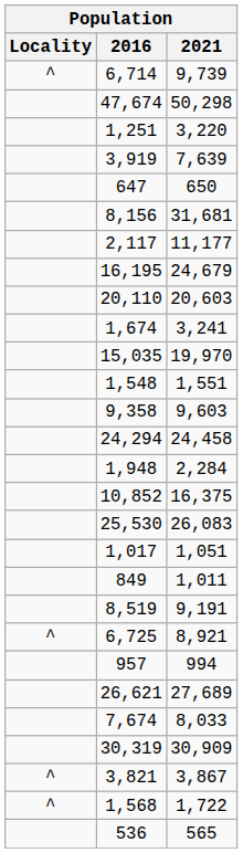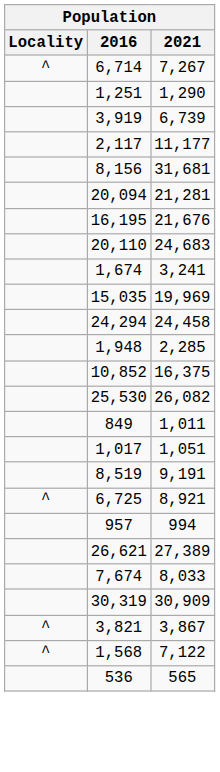 <table class="wikitable sortable" style="text-align:center;">
 <tr>
 <th colspan="3" style="text-align:center;  font-weight:bold">Population</th>
 </tr>
 <tr>
 <th style="text-align:center; background:  font-weight:bold">Locality</th>
 <th style="text-align:center; background:  font-weight:bold"><strong>2016</strong></th>
 <th style="text-align:center; background:  font-weight:bold"><strong>2021</strong></th>
 </tr>
 <tr>
 <td>^</td>
 <td>6,714</td>
-<td>9,739</td>
-</tr>
-<tr>
-<td></td>
-<td>47,674</td>
-<td>50,298</td>
+<td>7,267</td>
 </tr>
 <tr>
 <td></td>
 <td>1,251</td>
-<td>3,220</td>
+<td>1,290</td>
 </tr>
 <tr>
 <td></td>
 <td>3,919</td>
-<td>7,639</td>
+<td>6,739</td>
 </tr>
 <tr>
 <td></td>
-<td>647</td>
-<td>650</td>
+<td>2,117</td>
+<td>11,177</td>
 </tr>
 <tr>
 <td></td>
 <td>8,156</td>
 <td>31,681</td>
 </tr>
 <tr>
 <td></td>
-<td>2,117</td>
-<td>11,177</td>
+<td>20,094</td>
+<td>21,281</td>
 </tr>
 <tr>
 <td></td>
 <td>16,195</td>
-<td>24,679</td>
+<td>21,676</td>
 </tr>
 <tr>
 <td></td>
 <td>20,110</td>
-<td>20,603</td>
+<td>24,683</td>
 </tr>
 <tr>
 <td></td>
 <td>1,674</td>
 <td>3,241</td>
 </tr>
 <tr>
 <td></td>
 <td>15,035</td>
-<td>19,970</td>
-</tr>
-<tr>
-<td></td>
-<td>1,548</td>
-<td>1,551</td>
-</tr>
-<tr>
-<td></td>
-<td>9,358</td>
-<td>9,603</td>
+<td>19,969</td>
 </tr>
 <tr>
 <td></td>
 <td>24,294</td>
 <td>24,458</td>
 </tr>
 <tr>
 <td></td>
 <td>1,948</td>
-<td>2,284</td>
+<td>2,285</td>
 </tr>
 <tr>
 <td></td>
 <td>10,852</td>
 <td>16,375</td>
 </tr>
 <tr>
 <td></td>
 <td>25,530</td>
-<td>26,083</td>
+<td>26,082</td>
+</tr>
+<tr>
+<td></td>
+<td>849</td>
+<td>1,011</td>
 </tr>
 <tr>
 <td></td>
 <td>1,017</td>
 <td>1,051</td>
-</tr>
-<tr>
-<td></td>
-<td>849</td>
-<td>1,011</td>
 </tr>
 <tr>
 <td></td>
 <td>8,519</td>
 <td>9,191</td>
 </tr>
 <tr>
 <td>^</td>
 <td>6,725</td>
 <td>8,921</td>
 </tr>
 <tr>
 <td></td>
 <td>957</td>
 <td>994</td>
 </tr>
 <tr>
 <td></td>
 <td>26,621</td>
-<td>27,689</td>
+<td>27,389</td>
 </tr>
 <tr>
 <td></td>
 <td>7,674</td>
 <td>8,033</td>
 </tr>
 <tr>
 <td></td>
 <td>30,319</td>
 <td>30,909</td>
 </tr>
 <tr>
 <td>^</td>
 <td>3,821</td>
 <td>3,867</td>
 </tr>
 <tr>
 <td>^</td>
 <td>1,568</td>
-<td>1,722</td>
+<td>7,122</td>
 </tr>
 <tr>
 <td></td>
 <td>536</td>
 <td>565</td>
 </tr>
 </table>
